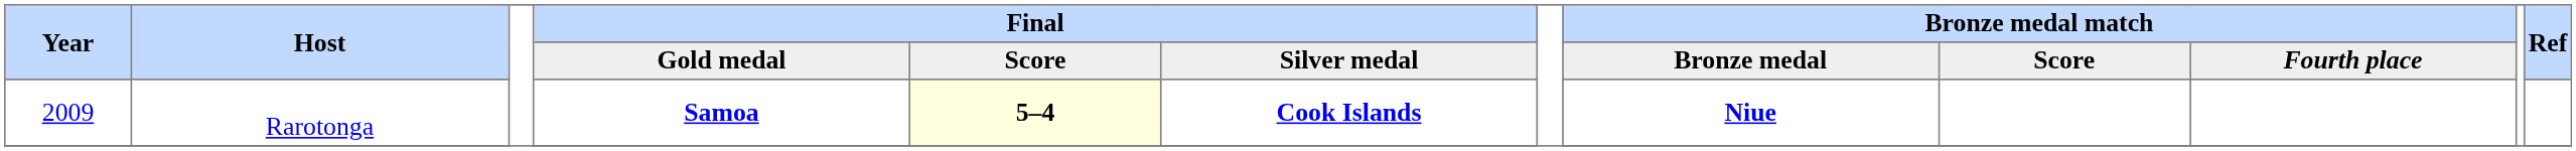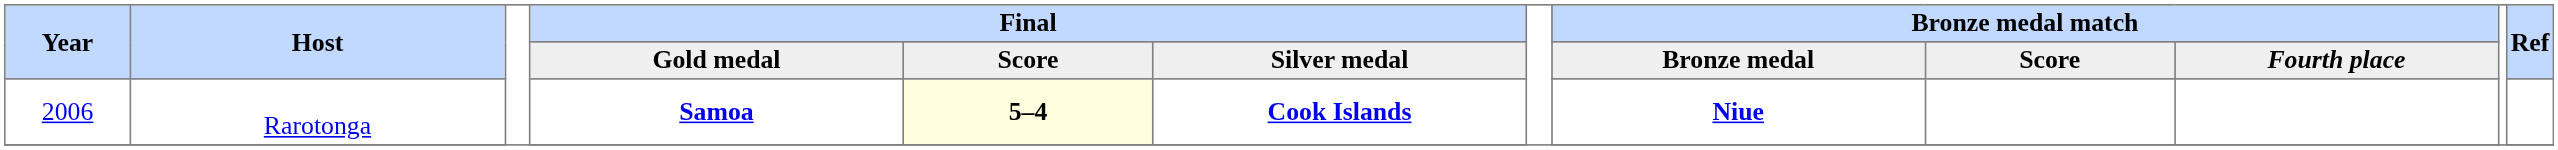 <table border=1 style="border-collapse:collapse; font-size:100%; width:100%; text-align:center" cellpadding=2 cellspacing=0>
 <tr bgcolor=#C1D8FF>
 <th rowspan=2 width=5%>Year</th>
 <th rowspan=2 width=15%>Host</th>
 <th width=1% rowspan=7 bgcolor=ffffff></th>
 <th colspan=3>Final</th>
 <th width=1% rowspan=7 bgcolor=ffffff></th>
 <th colspan=3>Bronze medal match</th>
 <th width=1% rowspan=7 bgcolor=ffffff></th>
 <th rowspan=2 width=5%>Ref</th>
 </tr>
 <tr bgcolor=#EFEFEF>
 <th width=15%>Gold medal</th>
 <th width=10%>Score</th>
 <th width=15%>Silver medal</th>
 <th width=15%>Bronze medal</th>
 <th width=10%>Score</th>
 <th width=15%><em>Fourth place</em></th>
 </tr>
 <tr>
-<td><a href='#'>2009</a></td>
+<td><a href='#'>2006</a></td>
 <td><br><a href='#'>Rarotonga</a></td>
 <td> <strong><a href='#'>Samoa</a></strong></td>
 <td style="background: lightyellow;"><strong>5–4</strong></td>
 <td> <strong><a href='#'>Cook Islands</a></strong></td>
 <td> <strong><a href='#'>Niue</a></strong></td>
 <td></td>
 <td></td>
 <td align=center><br></td>
 </tr>
 <tr>
 </tr>
 </table>
